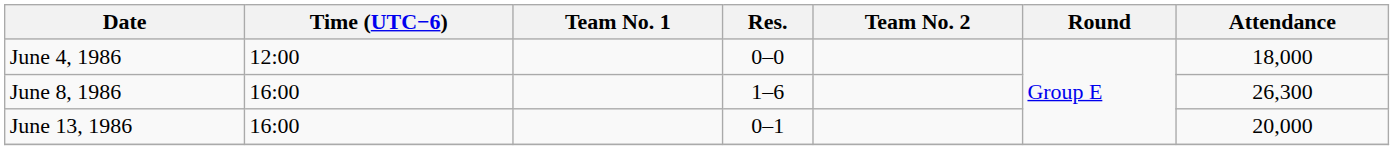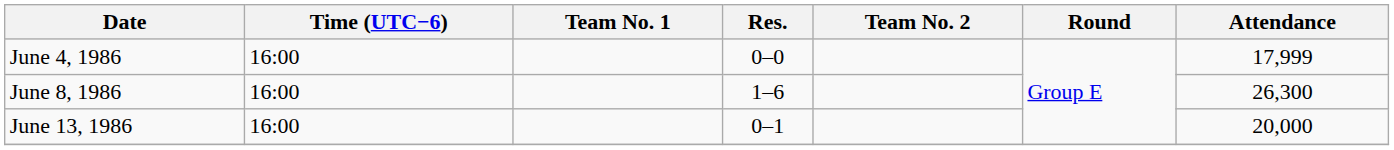 <table class="wikitable" style="text-align:left; width:80%;">
 <tr>
 <th>Date</th>
 <th>Time (<a href='#'>UTC−6</a>)</th>
 <th>Team No. 1</th>
 <th>Res.</th>
 <th>Team No. 2</th>
 <th>Round</th>
 <th>Attendance</th>
 </tr>
 <tr>
 <td>June 4, 1986</td>
-<td>12:00</td>
+<td>16:00</td>
 <td></td>
 <td style="text-align:center;">0–0</td>
 <td></td>
 <td rowspan="3"><a href='#'>Group E</a></td>
-<td style="text-align:center;">18,000</td>
+<td style="text-align:center;">17,999</td>
 </tr>
 <tr>
 <td>June 8, 1986</td>
 <td>16:00</td>
 <td></td>
 <td style="text-align:center;">1–6</td>
 <td><strong></strong></td>
 <td style="text-align:center;">26,300</td>
 </tr>
 <tr>
 <td>June 13, 1986</td>
 <td>16:00</td>
 <td></td>
 <td style="text-align:center;">0–1</td>
 <td></td>
 <td style="text-align:center;">20,000</td>
 </tr>
 <tr>
 </tr>
 </table>
